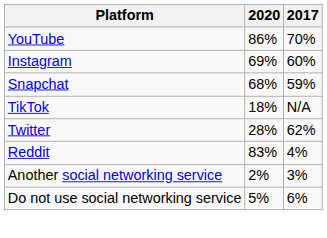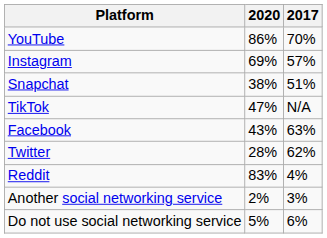 <table class="wikitable">
 <tr>
 <th>Platform</th>
 <th>2020</th>
 <th>2017</th>
 </tr>
 <tr>
 <td><a href='#'>YouTube</a></td>
 <td>86%</td>
 <td>70%</td>
 </tr>
 <tr>
 <td><a href='#'>Instagram</a></td>
 <td>69%</td>
-<td>60%</td>
+<td>57%</td>
 </tr>
 <tr>
 <td><a href='#'>Snapchat</a></td>
-<td>68%</td>
-<td>59%</td>
+<td>38%</td>
+<td>51%</td>
 </tr>
 <tr>
 <td><a href='#'>TikTok</a></td>
-<td>18%</td>
+<td>47%</td>
 <td>N/A</td>
+</tr>
+<tr>
+<td><a href='#'>Facebook</a></td>
+<td>43%</td>
+<td>63%</td>
 </tr>
 <tr>
 <td><a href='#'>Twitter</a></td>
 <td>28%</td>
 <td>62%</td>
 </tr>
 <tr>
 <td><a href='#'>Reddit</a></td>
 <td>83%</td>
 <td>4%</td>
 </tr>
 <tr>
 <td>Another <a href='#'>social networking service</a></td>
 <td>2%</td>
 <td>3%</td>
 </tr>
 <tr>
 <td>Do not use social networking service</td>
 <td>5%</td>
 <td>6%</td>
 </tr>
 </table>
